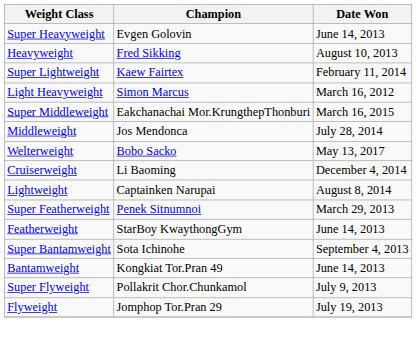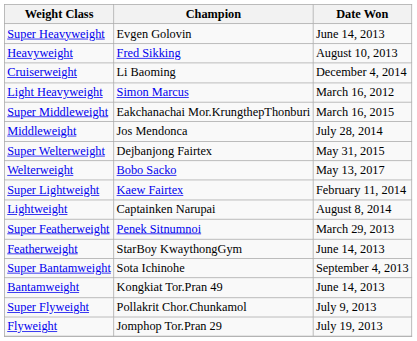 <table class="wikitable">
 <tr>
 <th>Weight Class</th>
 <th>Champion</th>
 <th>Date Won</th>
 </tr>
 <tr>
 <td><a href='#'>Super Heavyweight</a></td>
 <td> Evgen Golovin</td>
 <td>June 14, 2013</td>
 </tr>
 <tr>
 <td><a href='#'>Heavyweight</a></td>
 <td> <a href='#'>Fred Sikking</a></td>
 <td>August 10, 2013</td>
 </tr>
 <tr>
-<td><a href='#'>Super Lightweight</a></td>
-<td> <a href='#'>Kaew Fairtex</a></td>
-<td>February 11, 2014</td>
+<td><a href='#'>Cruiserweight</a></td>
+<td> Li Baoming</td>
+<td>December 4, 2014</td>
 </tr>
 <tr>
 <td><a href='#'>Light Heavyweight</a></td>
 <td> <a href='#'>Simon Marcus</a></td>
 <td>March 16, 2012</td>
 </tr>
 <tr>
 <td><a href='#'>Super Middleweight</a></td>
 <td> Eakchanachai Mor.KrungthepThonburi</td>
 <td>March 16, 2015</td>
 </tr>
 <tr>
 <td><a href='#'>Middleweight</a></td>
 <td> Jos Mendonca</td>
 <td>July 28, 2014</td>
 </tr>
 <tr>
+<td><a href='#'>Super Welterweight</a></td>
+<td> Dejbanjong Fairtex</td>
+<td>May 31, 2015</td>
+</tr>
+<tr>
 <td><a href='#'>Welterweight</a></td>
 <td> <a href='#'>Bobo Sacko</a></td>
 <td>May 13, 2017</td>
 </tr>
 <tr>
-<td><a href='#'>Cruiserweight</a></td>
-<td> Li Baoming</td>
-<td>December 4, 2014</td>
+<td><a href='#'>Super Lightweight</a></td>
+<td> <a href='#'>Kaew Fairtex</a></td>
+<td>February 11, 2014</td>
 </tr>
 <tr>
 <td><a href='#'>Lightweight</a></td>
 <td> Captainken  Narupai</td>
 <td>August 8, 2014</td>
 </tr>
 <tr>
 <td><a href='#'>Super Featherweight</a></td>
 <td> <a href='#'>Penek Sitnumnoi</a></td>
 <td>March 29, 2013</td>
 </tr>
 <tr>
 <td><a href='#'>Featherweight</a></td>
 <td> StarBoy KwaythongGym</td>
 <td>June 14, 2013</td>
 </tr>
 <tr>
 <td><a href='#'>Super Bantamweight</a></td>
 <td> Sota Ichinohe</td>
 <td>September 4, 2013</td>
 </tr>
 <tr>
 <td><a href='#'>Bantamweight</a></td>
 <td> Kongkiat Tor.Pran 49</td>
 <td>June 14, 2013</td>
 </tr>
 <tr>
 <td><a href='#'>Super Flyweight</a></td>
 <td> Pollakrit Chor.Chunkamol</td>
 <td>July 9, 2013</td>
 </tr>
 <tr>
 <td><a href='#'>Flyweight</a></td>
 <td> Jomphop Tor.Pran 29</td>
 <td>July 19, 2013</td>
 </tr>
 <tr>
 </tr>
 </table>
